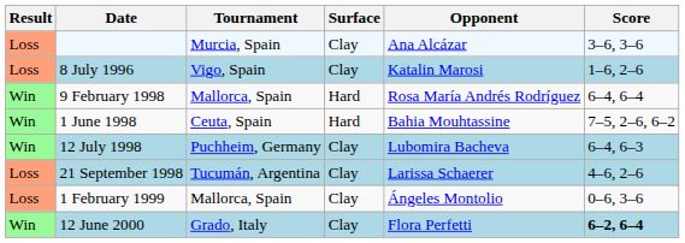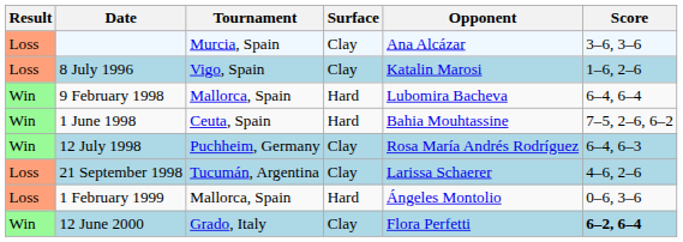 <table class="sortable wikitable" style=font-size:97%>
 <tr>
 <th>Result</th>
 <th>Date</th>
 <th>Tournament</th>
 <th>Surface</th>
 <th>Opponent</th>
 <th class="unsortable">Score</th>
 </tr>
 <tr style="background:#f0f8ff;">
 <td style="background:#ffa07a;">Loss</td>
 <td></td>
 <td><a href='#'>Murcia</a>, Spain</td>
 <td>Clay</td>
 <td> <a href='#'>Ana Alcázar</a></td>
 <td>3–6, 3–6</td>
 </tr>
 <tr style="background:lightblue;">
 <td style="background:#ffa07a;">Loss</td>
 <td>8 July 1996</td>
 <td><a href='#'>Vigo</a>, Spain</td>
 <td>Clay</td>
 <td> <a href='#'>Katalin Marosi</a></td>
 <td>1–6, 2–6</td>
 </tr>
 <tr>
 <td style="background:#98fb98;">Win</td>
 <td>9 February 1998</td>
 <td><a href='#'>Mallorca</a>, Spain</td>
 <td>Hard</td>
-<td> <a href='#'>Rosa María Andrés Rodríguez</a></td>
+<td> <a href='#'>Lubomira Bacheva</a></td>
 <td>6–4, 6–4</td>
 </tr>
 <tr>
 <td style="background:#98fb98;">Win</td>
 <td>1 June 1998</td>
 <td><a href='#'>Ceuta</a>, Spain</td>
 <td>Hard</td>
 <td> <a href='#'>Bahia Mouhtassine</a></td>
 <td>7–5, 2–6, 6–2</td>
 </tr>
 <tr style="background:lightblue;">
 <td style="background:#98fb98;">Win</td>
 <td>12 July 1998</td>
 <td><a href='#'>Puchheim</a>, Germany</td>
 <td>Clay</td>
-<td> <a href='#'>Lubomira Bacheva</a></td>
+<td> <a href='#'>Rosa María Andrés Rodríguez</a></td>
 <td>6–4, 6–3</td>
 </tr>
 <tr style="background:lightblue;">
 <td style="background:#ffa07a;">Loss</td>
 <td>21 September 1998</td>
 <td><a href='#'>Tucumán</a>, Argentina</td>
 <td>Clay</td>
 <td> <a href='#'>Larissa Schaerer</a></td>
 <td>4–6, 2–6</td>
 </tr>
 <tr>
 <td style="background:#ffa07a;">Loss</td>
 <td>1 February 1999</td>
 <td>Mallorca, Spain</td>
-<td>Clay</td>
+<td>Hard</td>
 <td> <a href='#'>Ángeles Montolio</a></td>
 <td>0–6, 3–6</td>
 </tr>
 <tr style="background:lightblue;">
 <td style="background:#98fb98;">Win</td>
 <td>12 June 2000</td>
 <td><a href='#'>Grado</a>, Italy</td>
 <td>Clay</td>
 <td> <a href='#'>Flora Perfetti</a></td>
 <td><strong>6–2, 6–4</strong></td>
 </tr>
 </table>
